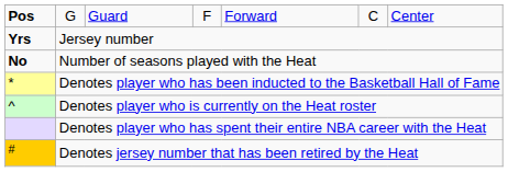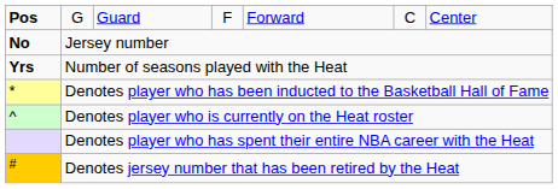 <table class="wikitable">
 <tr>
 <td width="50px"><strong>Pos</strong></td>
 <td width="25px" align="center">G</td>
 <td><a href='#'>Guard</a></td>
 <td width="25px" align="center">F</td>
 <td><a href='#'>Forward</a></td>
 <td width="25px" align="center">C</td>
 <td><a href='#'>Center</a></td>
 </tr>
 <tr>
-<td><strong>Yrs</strong></td>
+<td><strong>No</strong></td>
 <td colspan="6">Jersey number</td>
 </tr>
 <tr>
-<td><strong>No</strong></td>
+<td><strong>Yrs</strong></td>
 <td colspan="6">Number of seasons played with the Heat</td>
 </tr>
 <tr>
 <td style="background-color:#FFFF99">*</td>
 <td colspan="6">Denotes <a href='#'>player who has been inducted to the Basketball Hall of Fame</a></td>
 </tr>
 <tr>
 <td style="background-color:#CCFFCC">^</td>
 <td colspan="6">Denotes <a href='#'>player who is currently on the Heat roster</a></td>
 </tr>
 <tr>
 <td style="background-color:#E3D9FF"></td>
 <td colspan="6">Denotes <a href='#'>player who has spent their entire NBA career with the Heat</a></td>
 </tr>
 <tr>
 <td style="background-color:#FFCC00"><sup>#</sup></td>
 <td colspan="6">Denotes <a href='#'>jersey number that has been retired by the Heat</a></td>
 </tr>
 </table>
